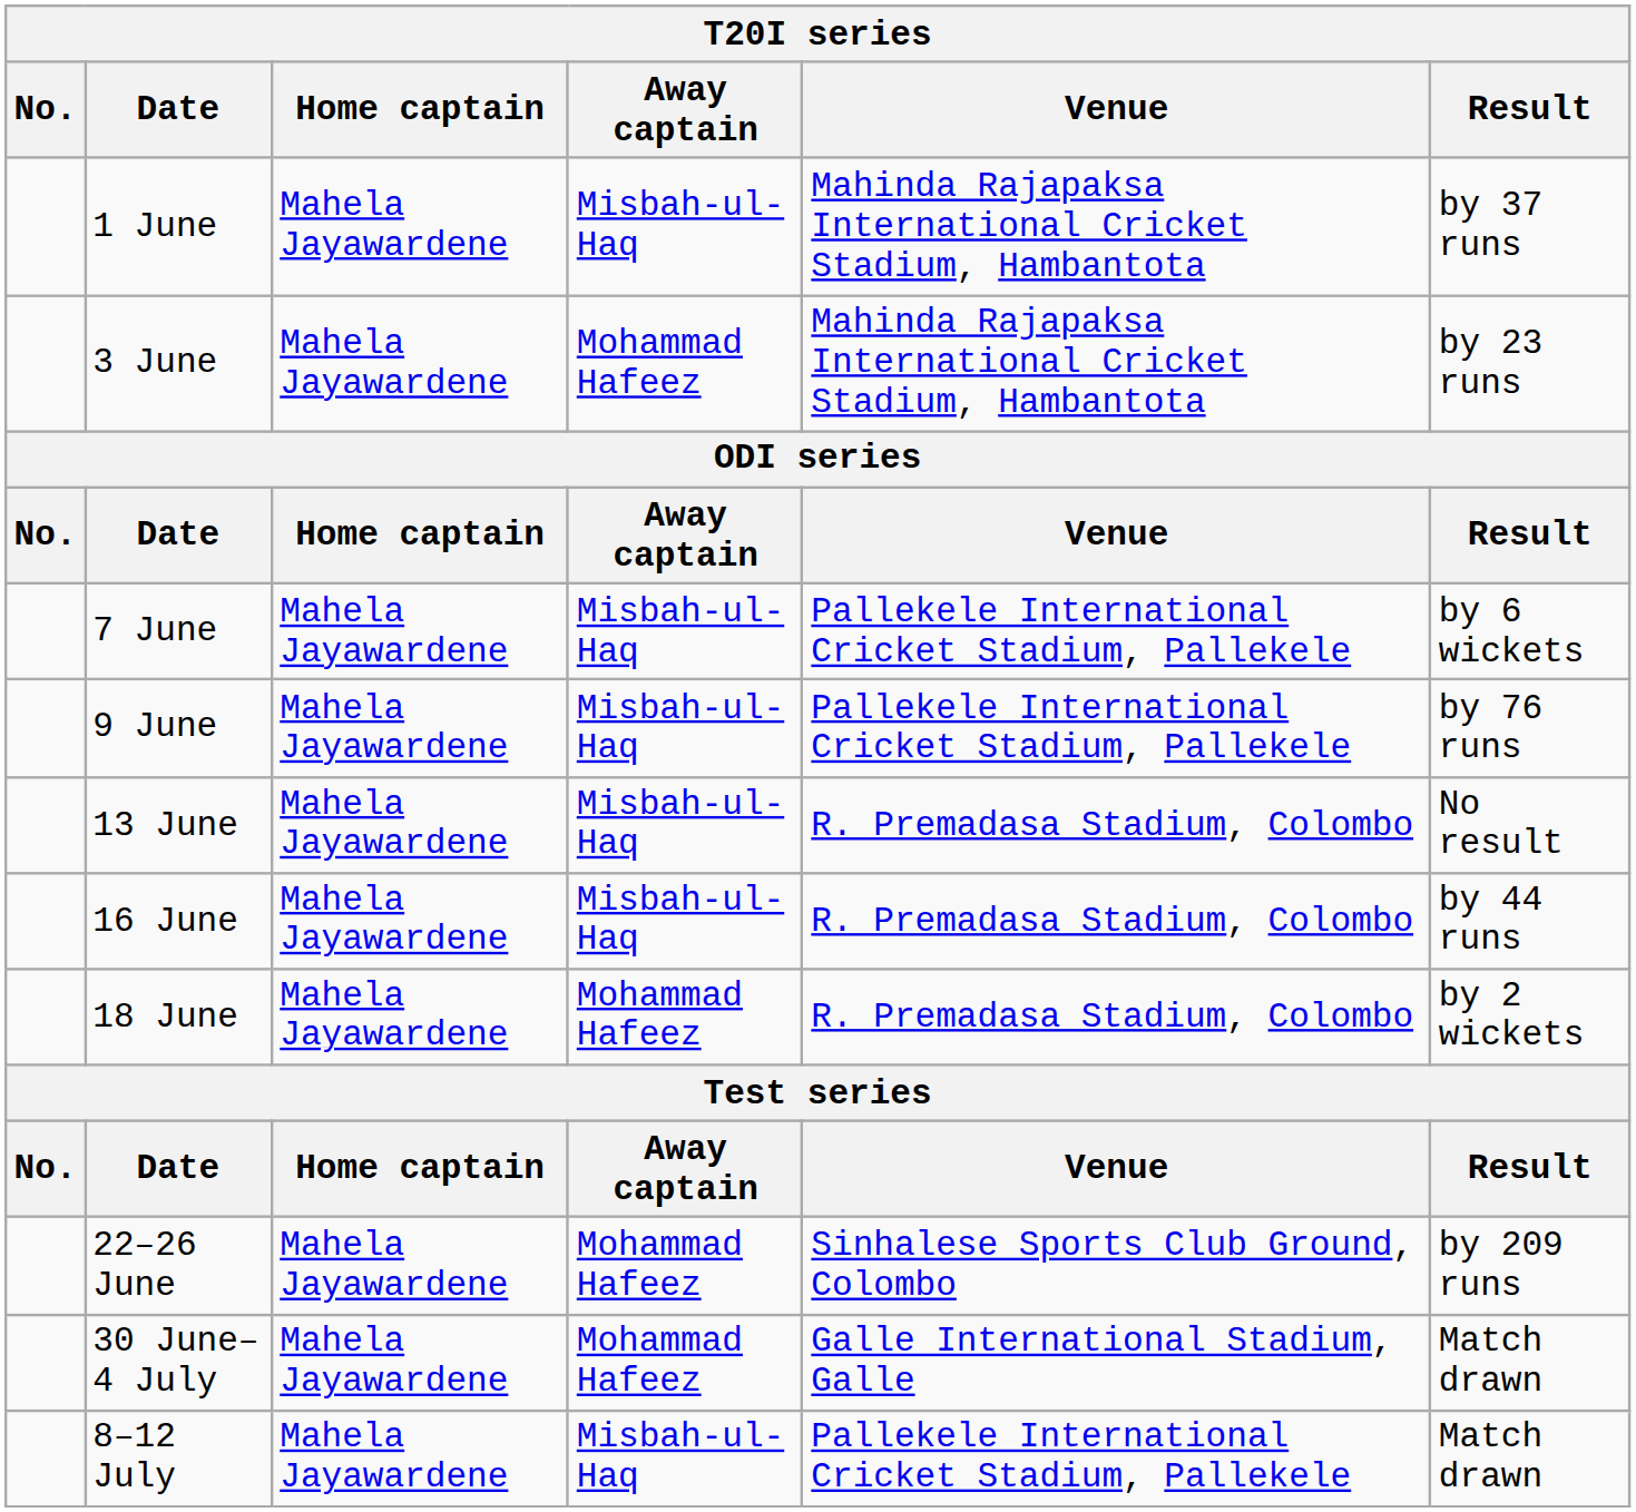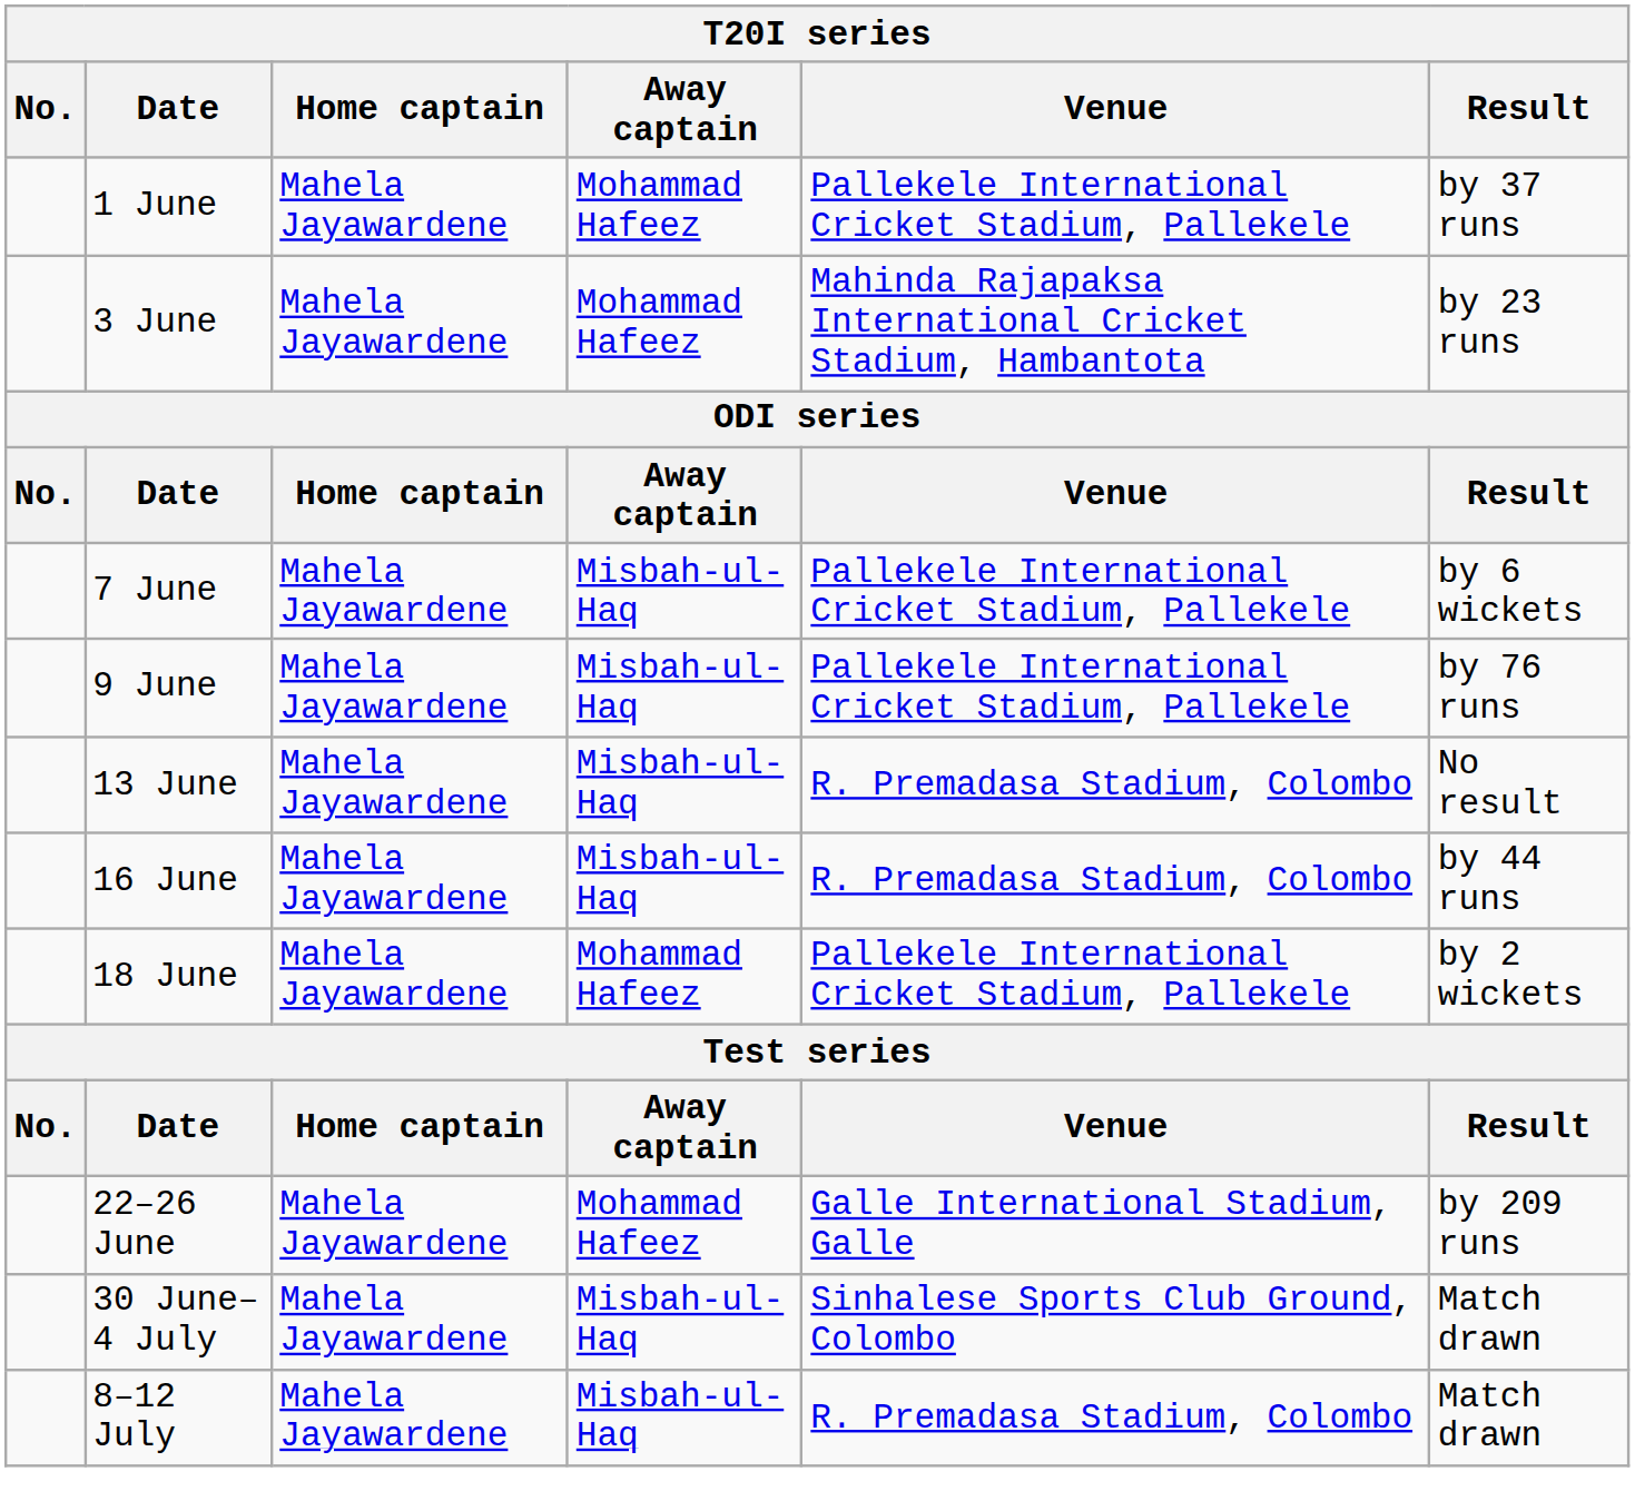 <table class="wikitable">
 <tr>
 <th colspan="9">T20I series</th>
 </tr>
 <tr>
 <th>No.</th>
 <th>Date</th>
 <th>Home captain</th>
 <th>Away captain</th>
 <th>Venue</th>
 <th>Result</th>
 </tr>
 <tr>
 <td></td>
 <td>1 June</td>
 <td><a href='#'>Mahela Jayawardene</a></td>
-<td><a href='#'>Misbah-ul-Haq</a></td>
-<td><a href='#'>Mahinda Rajapaksa International Cricket Stadium</a>, <a href='#'>Hambantota</a></td>
+<td><a href='#'>Mohammad Hafeez</a></td>
+<td><a href='#'>Pallekele International Cricket Stadium</a>, <a href='#'>Pallekele</a></td>
 <td> by 37 runs</td>
 </tr>
 <tr>
 <td></td>
 <td>3 June</td>
 <td><a href='#'>Mahela Jayawardene</a></td>
 <td><a href='#'>Mohammad Hafeez</a></td>
 <td><a href='#'>Mahinda Rajapaksa International Cricket Stadium</a>, <a href='#'>Hambantota</a></td>
 <td> by 23 runs</td>
 </tr>
 <tr>
 <th colspan="9">ODI series</th>
 </tr>
 <tr>
 <th>No.</th>
 <th>Date</th>
 <th>Home captain</th>
 <th>Away captain</th>
 <th>Venue</th>
 <th>Result</th>
 </tr>
 <tr>
 <td></td>
 <td>7 June</td>
 <td><a href='#'>Mahela Jayawardene</a></td>
 <td><a href='#'>Misbah-ul-Haq</a></td>
 <td><a href='#'>Pallekele International Cricket Stadium</a>, <a href='#'>Pallekele</a></td>
 <td> by 6 wickets</td>
 </tr>
 <tr>
 <td></td>
 <td>9 June</td>
 <td><a href='#'>Mahela Jayawardene</a></td>
 <td><a href='#'>Misbah-ul-Haq</a></td>
 <td><a href='#'>Pallekele International Cricket Stadium</a>, <a href='#'>Pallekele</a></td>
 <td> by 76 runs</td>
 </tr>
 <tr>
 <td></td>
 <td>13 June</td>
 <td><a href='#'>Mahela Jayawardene</a></td>
 <td><a href='#'>Misbah-ul-Haq</a></td>
 <td><a href='#'>R. Premadasa Stadium</a>, <a href='#'>Colombo</a></td>
 <td>No result</td>
 </tr>
 <tr>
 <td></td>
 <td>16 June</td>
 <td><a href='#'>Mahela Jayawardene</a></td>
 <td><a href='#'>Misbah-ul-Haq</a></td>
 <td><a href='#'>R. Premadasa Stadium</a>, <a href='#'>Colombo</a></td>
 <td> by 44 runs</td>
 </tr>
 <tr>
 <td></td>
 <td>18 June</td>
 <td><a href='#'>Mahela Jayawardene</a></td>
 <td><a href='#'>Mohammad Hafeez</a></td>
-<td><a href='#'>R. Premadasa Stadium</a>, <a href='#'>Colombo</a></td>
+<td><a href='#'>Pallekele International Cricket Stadium</a>, <a href='#'>Pallekele</a></td>
 <td> by 2 wickets</td>
 </tr>
 <tr>
 <th colspan="9">Test series</th>
 </tr>
 <tr>
 <th>No.</th>
 <th>Date</th>
 <th>Home captain</th>
 <th>Away captain</th>
 <th>Venue</th>
 <th>Result</th>
 </tr>
 <tr>
 <td></td>
 <td>22–26 June</td>
 <td><a href='#'>Mahela Jayawardene</a></td>
 <td><a href='#'>Mohammad Hafeez</a></td>
-<td><a href='#'>Sinhalese Sports Club Ground</a>, <a href='#'>Colombo</a></td>
+<td><a href='#'>Galle International Stadium</a>, <a href='#'>Galle</a></td>
 <td> by 209 runs</td>
 </tr>
 <tr>
 <td></td>
 <td>30 June–4 July</td>
 <td><a href='#'>Mahela Jayawardene</a></td>
-<td><a href='#'>Mohammad Hafeez</a></td>
-<td><a href='#'>Galle International Stadium</a>, <a href='#'>Galle</a></td>
+<td><a href='#'>Misbah-ul-Haq</a></td>
+<td><a href='#'>Sinhalese Sports Club Ground</a>, <a href='#'>Colombo</a></td>
 <td>Match drawn</td>
 </tr>
 <tr>
 <td></td>
 <td>8–12 July</td>
 <td><a href='#'>Mahela Jayawardene</a></td>
 <td><a href='#'>Misbah-ul-Haq</a></td>
-<td><a href='#'>Pallekele International Cricket Stadium</a>, <a href='#'>Pallekele</a></td>
+<td><a href='#'>R. Premadasa Stadium</a>, <a href='#'>Colombo</a></td>
 <td>Match drawn</td>
 </tr>
 </table>
